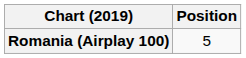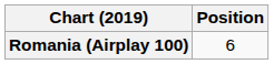 <table class="wikitable plainrowheaders" style="text-align:center">
 <tr>
 <th>Chart (2019)</th>
 <th>Position</th>
 </tr>
 <tr>
 <th scope="row">Romania (Airplay 100)</th>
-<td>5</td>
+<td>6</td>
 </tr>
 </table>
